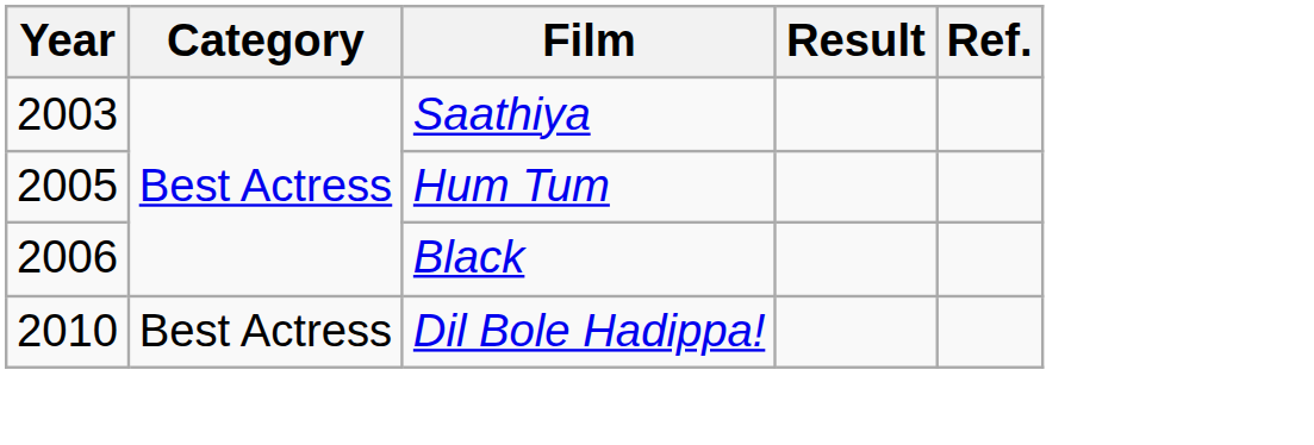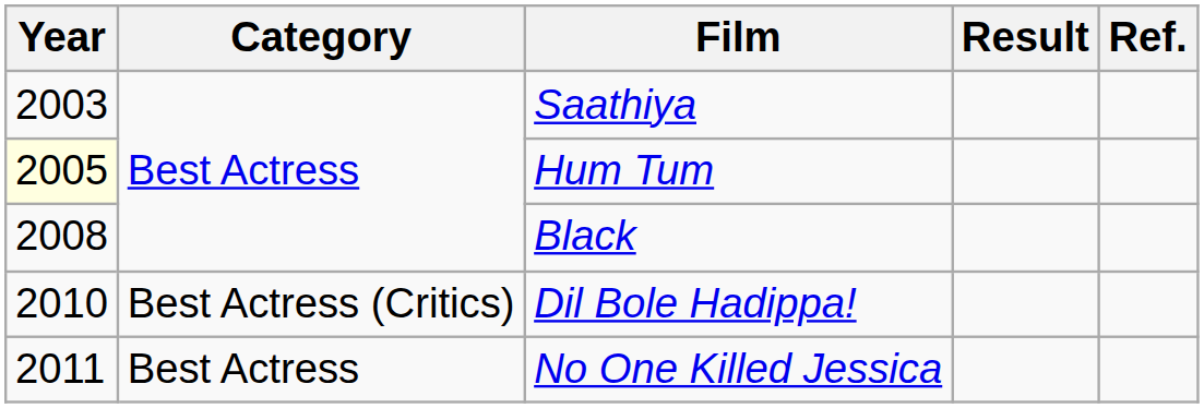 <table class="wikitable">
 <tr>
 <th>Year</th>
 <th>Category</th>
 <th>Film</th>
 <th>Result</th>
 <th>Ref.</th>
 </tr>
 <tr>
 <td>2003</td>
 <td rowspan="3"><a href='#'>Best Actress</a></td>
 <td><em><a href='#'>Saathiya</a></em></td>
 <td></td>
 <td></td>
 </tr>
 <tr>
-<td>2005</td>
+<td style="background: lightyellow;">2005</td>
 <td><em><a href='#'>Hum Tum</a></em></td>
 <td></td>
 <td></td>
 </tr>
 <tr>
-<td>2006</td>
+<td>2008</td>
 <td><em><a href='#'>Black</a></em></td>
 <td></td>
 <td></td>
 </tr>
 <tr>
 <td>2010</td>
-<td>Best Actress</td>
+<td>Best Actress (Critics)</td>
 <td><em><a href='#'>Dil Bole Hadippa!</a></em></td>
 <td></td>
 <td></td>
 </tr>
+<tr>
+<td>2011</td>
+<td>Best Actress</td>
+<td><em><a href='#'>No One Killed Jessica</a></em></td>
+<td></td>
+<td></td>
+</tr>
 </table>
